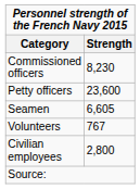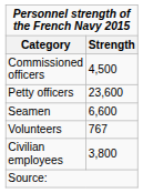 <table align=right class="wikitable">
 <tr>
 <td colspan=3 style="text-align:center;"><strong><em>Personnel strength of the French Navy 2015<strong></td>
 </tr>
 <tr>
 <th align="left" width="100"></strong>Category<strong></th>
 <th align="left" width="50"></strong>Strength<strong></th>
 </tr>
 <tr>
 <td>Commissioned officers</td>
-<td>8,230</td>
+<td>4,500</td>
 </tr>
 <tr>
 <td>Petty officers</td>
 <td>23,600</td>
 </tr>
 <tr>
 <td>Seamen</td>
-<td>6,605</td>
+<td>6,600</td>
 </tr>
 <tr>
 <td>Volunteers</td>
 <td>767</td>
 </tr>
 <tr>
 <td>Civilian employees</td>
-<td>2,800</td>
+<td>3,800</td>
 </tr>
 <tr>
 <td colspan=2>Source:</td>
 </tr>
 </table>
